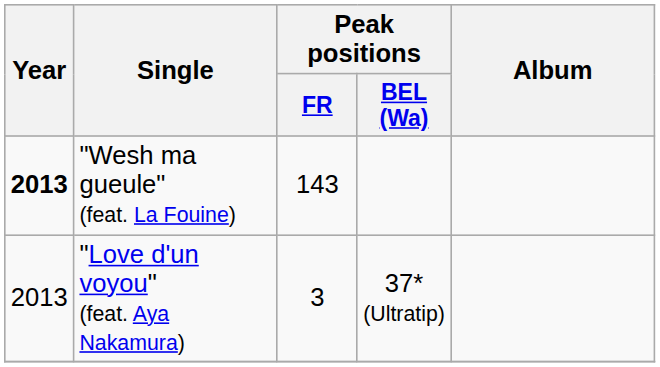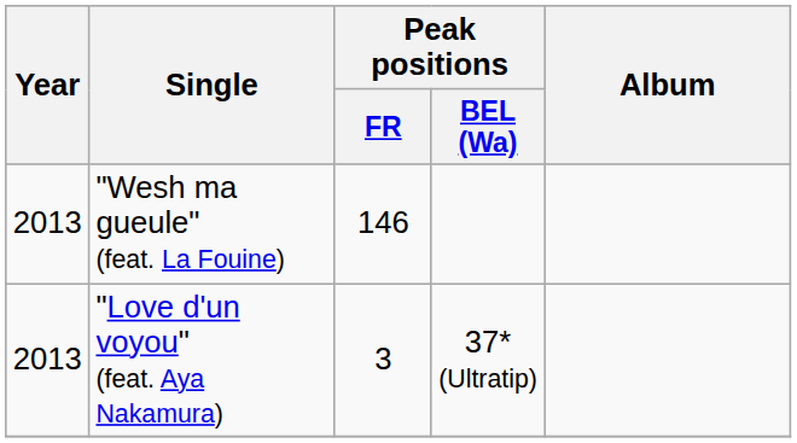 <table class="wikitable">
 <tr>
 <th align="center" rowspan="2" width="10">Year</th>
 <th align="center" rowspan="2" width="120">Single</th>
 <th align="center" colspan="2" width="20">Peak positions</th>
 <th align="center" rowspan="2" width="120">Album</th>
 </tr>
 <tr>
 <th scope="col" style="width:3em;font-size:90%;"><a href='#'>FR</a><br></th>
 <th scope="col" style="width:3em;font-size:90%;"><a href='#'>BEL <br>(Wa)</a><br></th>
 </tr>
 <tr>
-<td style="text-align:center;"><strong>2013</strong></td>
+<td style="text-align:center;">2013</td>
 <td>"Wesh ma gueule" <br><small>(feat. <a href='#'>La Fouine</a>)</small></td>
-<td style="text-align:center;">143</td>
+<td style="text-align:center;">146</td>
 <td style="text-align:center;"></td>
 <td style="text-align:center;"></td>
 </tr>
 <tr>
 <td style="text-align:center;">2013</td>
 <td>"<a href='#'>Love d'un voyou</a>" <br><small>(feat. <a href='#'>Aya Nakamura</a>)</small></td>
 <td style="text-align:center;">3</td>
 <td style="text-align:center;">37*<br><small>(Ultratip)</small></td>
 <td style="text-align:center;"></td>
 </tr>
 <tr>
 </tr>
 </table>
